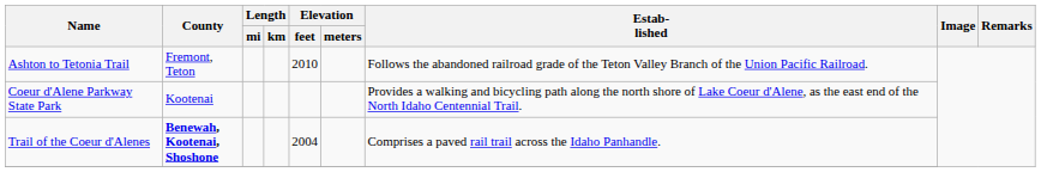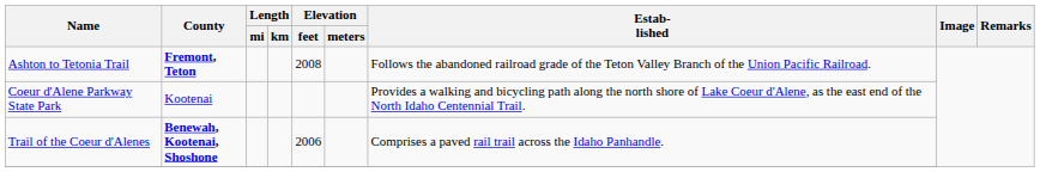 <table class="wikitable sortable" style="width:100%">
 <tr>
 <th style="width:*;" rowspan=2>Name</th>
 <th style="width:*;" rowspan=2>County</th>
 <th style="width:*;" colspan=2>Length</th>
 <th style="width:*;" colspan=2>Elevation</th>
 <th style="width:*;" rowspan=2>Estab-<br>lished</th>
 <th style="width:*;" rowspan=2 class="unsortable">Image</th>
 <th style="width:*;" rowspan=2 class="unsortable">Remarks</th>
 </tr>
 <tr>
 <th>mi</th>
 <th>km</th>
 <th>feet</th>
 <th>meters</th>
 </tr>
 <tr>
 <td><a href='#'>Ashton to Tetonia Trail</a></td>
-<td><a href='#'>Fremont</a>, <a href='#'>Teton</a></td>
+<td><strong><a href='#'>Fremont</a>, <a href='#'>Teton</a></strong></td>
 <td></td>
 <td></td>
-<td align=center>2010</td>
+<td align=center>2008</td>
 <td></td>
 <td>Follows the abandoned railroad grade of the Teton Valley Branch of the <a href='#'>Union Pacific Railroad</a>.</td>
 </tr>
 <tr>
 <td><a href='#'>Coeur d'Alene Parkway State Park</a></td>
 <td><a href='#'>Kootenai</a></td>
 <td></td>
 <td></td>
 <td></td>
 <td></td>
 <td>Provides a walking and bicycling path along the north shore of <a href='#'>Lake Coeur d'Alene</a>, as the east end of the <a href='#'>North Idaho Centennial Trail</a>.</td>
 </tr>
 <tr>
 <td><a href='#'>Trail of the Coeur d'Alenes</a></td>
 <td><strong><a href='#'>Benewah</a>, <br><a href='#'>Kootenai</a>, <br><a href='#'>Shoshone</a></strong></td>
 <td></td>
 <td></td>
-<td align=center>2004</td>
+<td align=center>2006</td>
 <td></td>
 <td>Comprises a  paved <a href='#'>rail trail</a> across the <a href='#'>Idaho Panhandle</a>.</td>
 </tr>
 <tr>
 </tr>
 </table>
